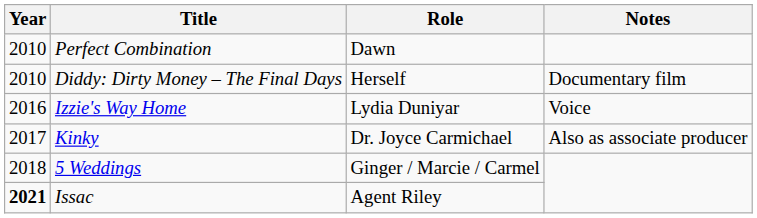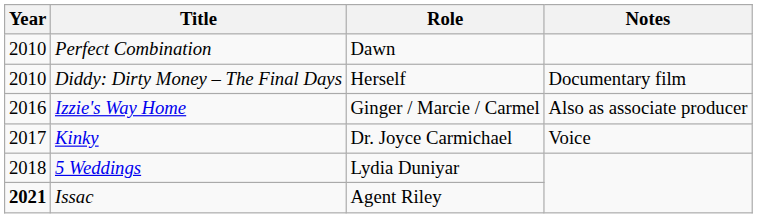 <table class="wikitable">
 <tr>
 <th>Year</th>
 <th>Title</th>
 <th>Role</th>
 <th>Notes</th>
 </tr>
 <tr>
 <td>2010</td>
 <td><em>Perfect Combination</em></td>
 <td>Dawn</td>
 <td></td>
 </tr>
 <tr>
 <td>2010</td>
 <td><em>Diddy: Dirty Money – The Final Days</em></td>
 <td>Herself</td>
 <td>Documentary film</td>
 </tr>
 <tr>
 <td>2016</td>
 <td><em><a href='#'>Izzie's Way Home</a></em></td>
-<td>Lydia Duniyar</td>
-<td>Voice</td>
+<td>Ginger / Marcie / Carmel</td>
+<td>Also as associate producer</td>
 </tr>
 <tr>
 <td>2017</td>
 <td><em><a href='#'>Kinky</a></em></td>
 <td>Dr. Joyce Carmichael</td>
-<td>Also as associate producer</td>
+<td>Voice</td>
 </tr>
 <tr>
 <td>2018</td>
 <td><em><a href='#'>5 Weddings</a></em></td>
-<td>Ginger / Marcie / Carmel</td>
+<td>Lydia Duniyar</td>
 </tr>
 <tr>
 <td><strong>2021</strong></td>
 <td><em>Issac</em></td>
 <td>Agent Riley</td>
 </tr>
 </table>
